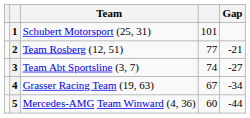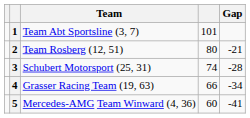 <table class="wikitable" style="font-size: 90%;">
 <tr>
 <th></th>
 <th></th>
 <th>Team</th>
 <th></th>
 <th>Gap</th>
 </tr>
 <tr>
 <td align="left"></td>
 <th>1</th>
-<td> <a href='#'>Schubert Motorsport</a> (25, 31)</td>
+<td> <a href='#'>Team Abt Sportsline</a> (3, 7)</td>
 <td align="right">101</td>
 <td align="right"></td>
 </tr>
 <tr>
 <td align="left"></td>
 <th>2</th>
 <td> <a href='#'>Team Rosberg</a> (12, 51)</td>
-<td align="right">77</td>
+<td align="right">80</td>
 <td align="right">-21</td>
 </tr>
 <tr>
 <td align="left"></td>
 <th>3</th>
-<td> <a href='#'>Team Abt Sportsline</a> (3, 7)</td>
+<td> <a href='#'>Schubert Motorsport</a> (25, 31)</td>
 <td align="right">74</td>
-<td align="right">-27</td>
+<td align="right">-28</td>
 </tr>
 <tr>
 <td align="left"></td>
 <th>4</th>
 <td> <a href='#'>Grasser Racing Team</a> (19, 63)</td>
-<td align="right">67</td>
+<td align="right">66</td>
 <td align="right">-34</td>
 </tr>
 <tr>
 <td align="left"></td>
 <th>5</th>
 <td> <a href='#'>Mercedes-AMG</a> <a href='#'>Team Winward</a> (4, 36)</td>
 <td align="right">60</td>
-<td align="right">-44</td>
+<td align="right">-41</td>
 </tr>
 </table>
